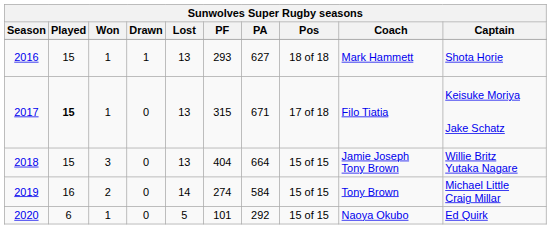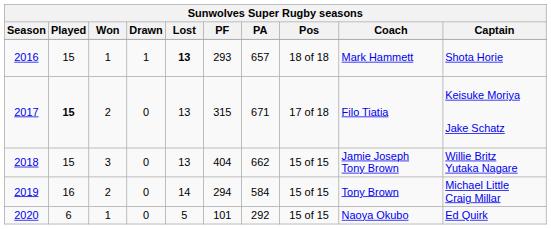 <table class="wikitable" style="text-align:center; font-size:90%">
 <tr>
 <th colspan="100%">Sunwolves Super Rugby seasons</th>
 </tr>
 <tr>
 <th style="width:3em;">Season</th>
 <th style="width:3em;">Played</th>
 <th style="width:3em;">Won</th>
 <th style="width:3em;">Drawn</th>
 <th style="width:3em;">Lost</th>
 <th style="width:3em;">PF</th>
 <th style="width:3em;">PA</th>
 <th style="width:5em;">Pos</th>
 <th style="width:9em;">Coach</th>
 <th style="width:9em;">Captain</th>
 </tr>
 <tr>
 </tr>
 <tr style="line-height:3em;">
 <td><a href='#'>2016</a></td>
 <td>15</td>
 <td>1</td>
 <td>1</td>
-<td>13</td>
+<td><strong>13</strong></td>
 <td>293</td>
-<td>627</td>
+<td>657</td>
 <td>18 of 18</td>
 <td style="text-align:left;"><a href='#'>Mark Hammett</a></td>
 <td style="text-align:left;"><a href='#'>Shota Horie</a></td>
 </tr>
 <tr style="line-height:3em;">
 <td><a href='#'>2017</a></td>
 <td><strong>15</strong></td>
-<td>1</td>
+<td>2</td>
 <td>0</td>
 <td>13</td>
 <td>315</td>
 <td>671</td>
 <td>17 of 18</td>
 <td style="text-align:left;"><a href='#'>Filo Tiatia</a></td>
 <td style="text-align:left;"><a href='#'>Keisuke Moriya</a><br><a href='#'>Jake Schatz</a></td>
 </tr>
 <tr>
 <td><a href='#'>2018</a></td>
 <td>15</td>
 <td>3</td>
 <td>0</td>
 <td>13</td>
 <td>404</td>
-<td>664</td>
+<td>662</td>
 <td>15 of 15</td>
 <td style="text-align:left;"><a href='#'>Jamie Joseph</a> <br> <a href='#'>Tony Brown</a></td>
 <td style="text-align:left;"><a href='#'>Willie Britz</a> <br> <a href='#'>Yutaka Nagare</a></td>
 </tr>
 <tr>
 <td><a href='#'>2019</a></td>
 <td>16</td>
 <td>2</td>
 <td>0</td>
 <td>14</td>
-<td>274</td>
+<td>294</td>
 <td>584</td>
 <td>15 of 15</td>
 <td style="text-align:left;"><a href='#'>Tony Brown</a></td>
 <td style="text-align:left;"><a href='#'>Michael Little</a><br><a href='#'>Craig Millar</a></td>
 </tr>
 <tr>
 <td><a href='#'>2020</a></td>
 <td>6</td>
 <td>1</td>
 <td>0</td>
 <td>5</td>
 <td>101</td>
 <td>292</td>
 <td>15 of 15</td>
 <td style="text-align:left;"><a href='#'>Naoya Okubo</a></td>
 <td style="text-align:left;"><a href='#'>Ed Quirk</a></td>
 </tr>
 </table>
